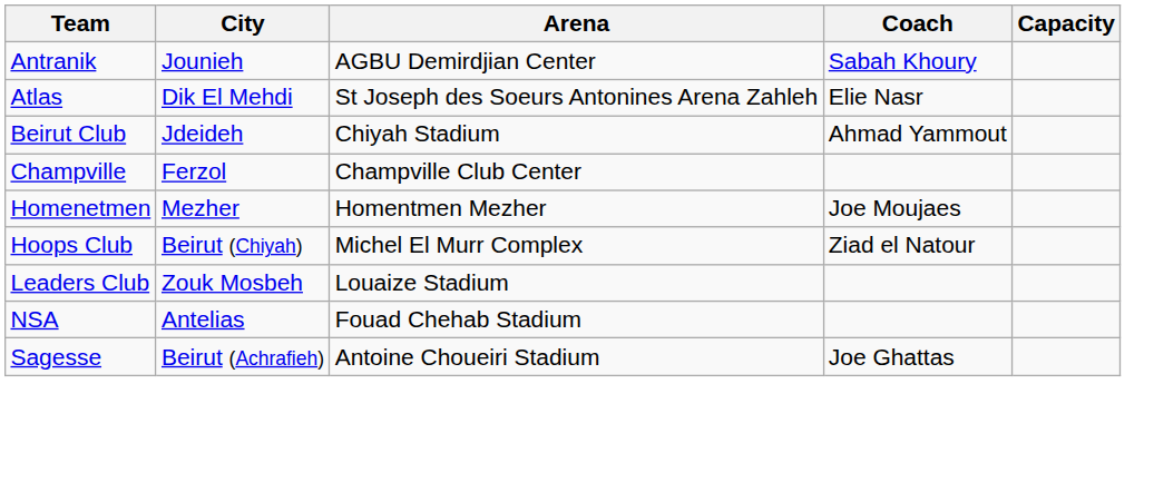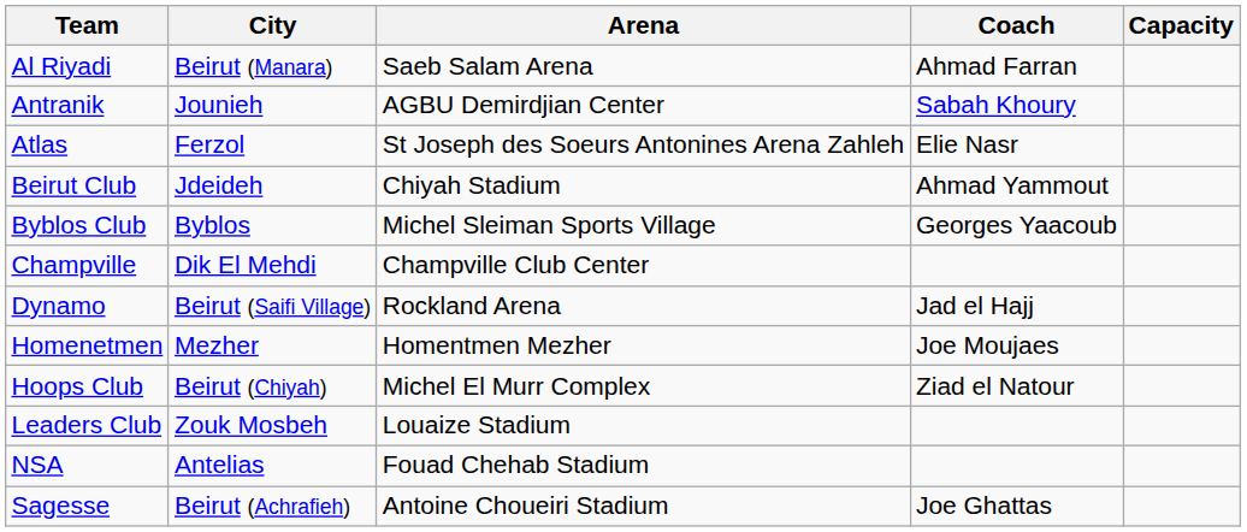 <table class="wikitable sortable">
 <tr>
 <th>Team</th>
 <th>City</th>
 <th>Arena</th>
 <th>Coach</th>
 <th>Capacity</th>
+</tr>
+<tr>
+<td><a href='#'>Al Riyadi</a></td>
+<td><a href='#'>Beirut</a> <small>(<a href='#'>Manara</a>)</small></td>
+<td>Saeb Salam Arena</td>
+<td>Ahmad Farran</td>
+<td align="center"></td>
 </tr>
 <tr>
 <td><a href='#'>Antranik</a></td>
 <td><a href='#'>Jounieh</a></td>
 <td>AGBU Demirdjian Center</td>
 <td><a href='#'>Sabah Khoury</a></td>
 <td align="center"></td>
 </tr>
 <tr>
 <td><a href='#'>Atlas</a></td>
-<td><a href='#'>Dik El Mehdi</a></td>
+<td><a href='#'>Ferzol</a></td>
 <td>St Joseph des Soeurs Antonines Arena Zahleh</td>
 <td>Elie Nasr</td>
 <td align="center"></td>
 </tr>
 <tr>
 <td><a href='#'>Beirut Club</a></td>
 <td><a href='#'>Jdeideh</a></td>
 <td>Chiyah Stadium</td>
 <td>Ahmad Yammout</td>
 <td align="center"></td>
 </tr>
 <tr>
+<td><a href='#'>Byblos Club</a></td>
+<td><a href='#'>Byblos</a></td>
+<td>Michel Sleiman Sports Village</td>
+<td>Georges Yaacoub</td>
+<td align="center"></td>
+</tr>
+<tr>
 <td><a href='#'>Champville</a></td>
-<td><a href='#'>Ferzol</a></td>
+<td><a href='#'>Dik El Mehdi</a></td>
 <td>Champville Club Center</td>
 <td></td>
+<td align="center"></td>
+</tr>
+<tr>
+<td><a href='#'>Dynamo</a></td>
+<td><a href='#'>Beirut</a> <small>(<a href='#'>Saifi Village</a>)</small></td>
+<td>Rockland Arena</td>
+<td>Jad el Hajj</td>
 <td align="center"></td>
 </tr>
 <tr>
 <td><a href='#'>Homenetmen</a></td>
 <td><a href='#'>Mezher</a></td>
 <td>Homentmen Mezher</td>
 <td>Joe Moujaes</td>
 <td align="center"></td>
 </tr>
 <tr>
 <td><a href='#'>Hoops Club</a></td>
 <td><a href='#'>Beirut</a> <small>(<a href='#'>Chiyah</a>)</small></td>
 <td>Michel El Murr Complex</td>
 <td>Ziad el Natour</td>
 <td align="center"></td>
 </tr>
 <tr>
 <td><a href='#'>Leaders Club</a></td>
 <td><a href='#'>Zouk Mosbeh</a></td>
 <td>Louaize Stadium</td>
 <td></td>
 <td align="center"></td>
 </tr>
 <tr>
 <td><a href='#'>NSA</a></td>
 <td><a href='#'>Antelias</a></td>
 <td>Fouad Chehab Stadium</td>
 <td></td>
 <td align="center"></td>
 </tr>
 <tr>
 <td><a href='#'>Sagesse</a></td>
 <td><a href='#'>Beirut</a> <small>(<a href='#'>Achrafieh</a>)</small></td>
 <td>Antoine Choueiri Stadium</td>
 <td>Joe Ghattas</td>
 <td align="center"></td>
 </tr>
 </table>
